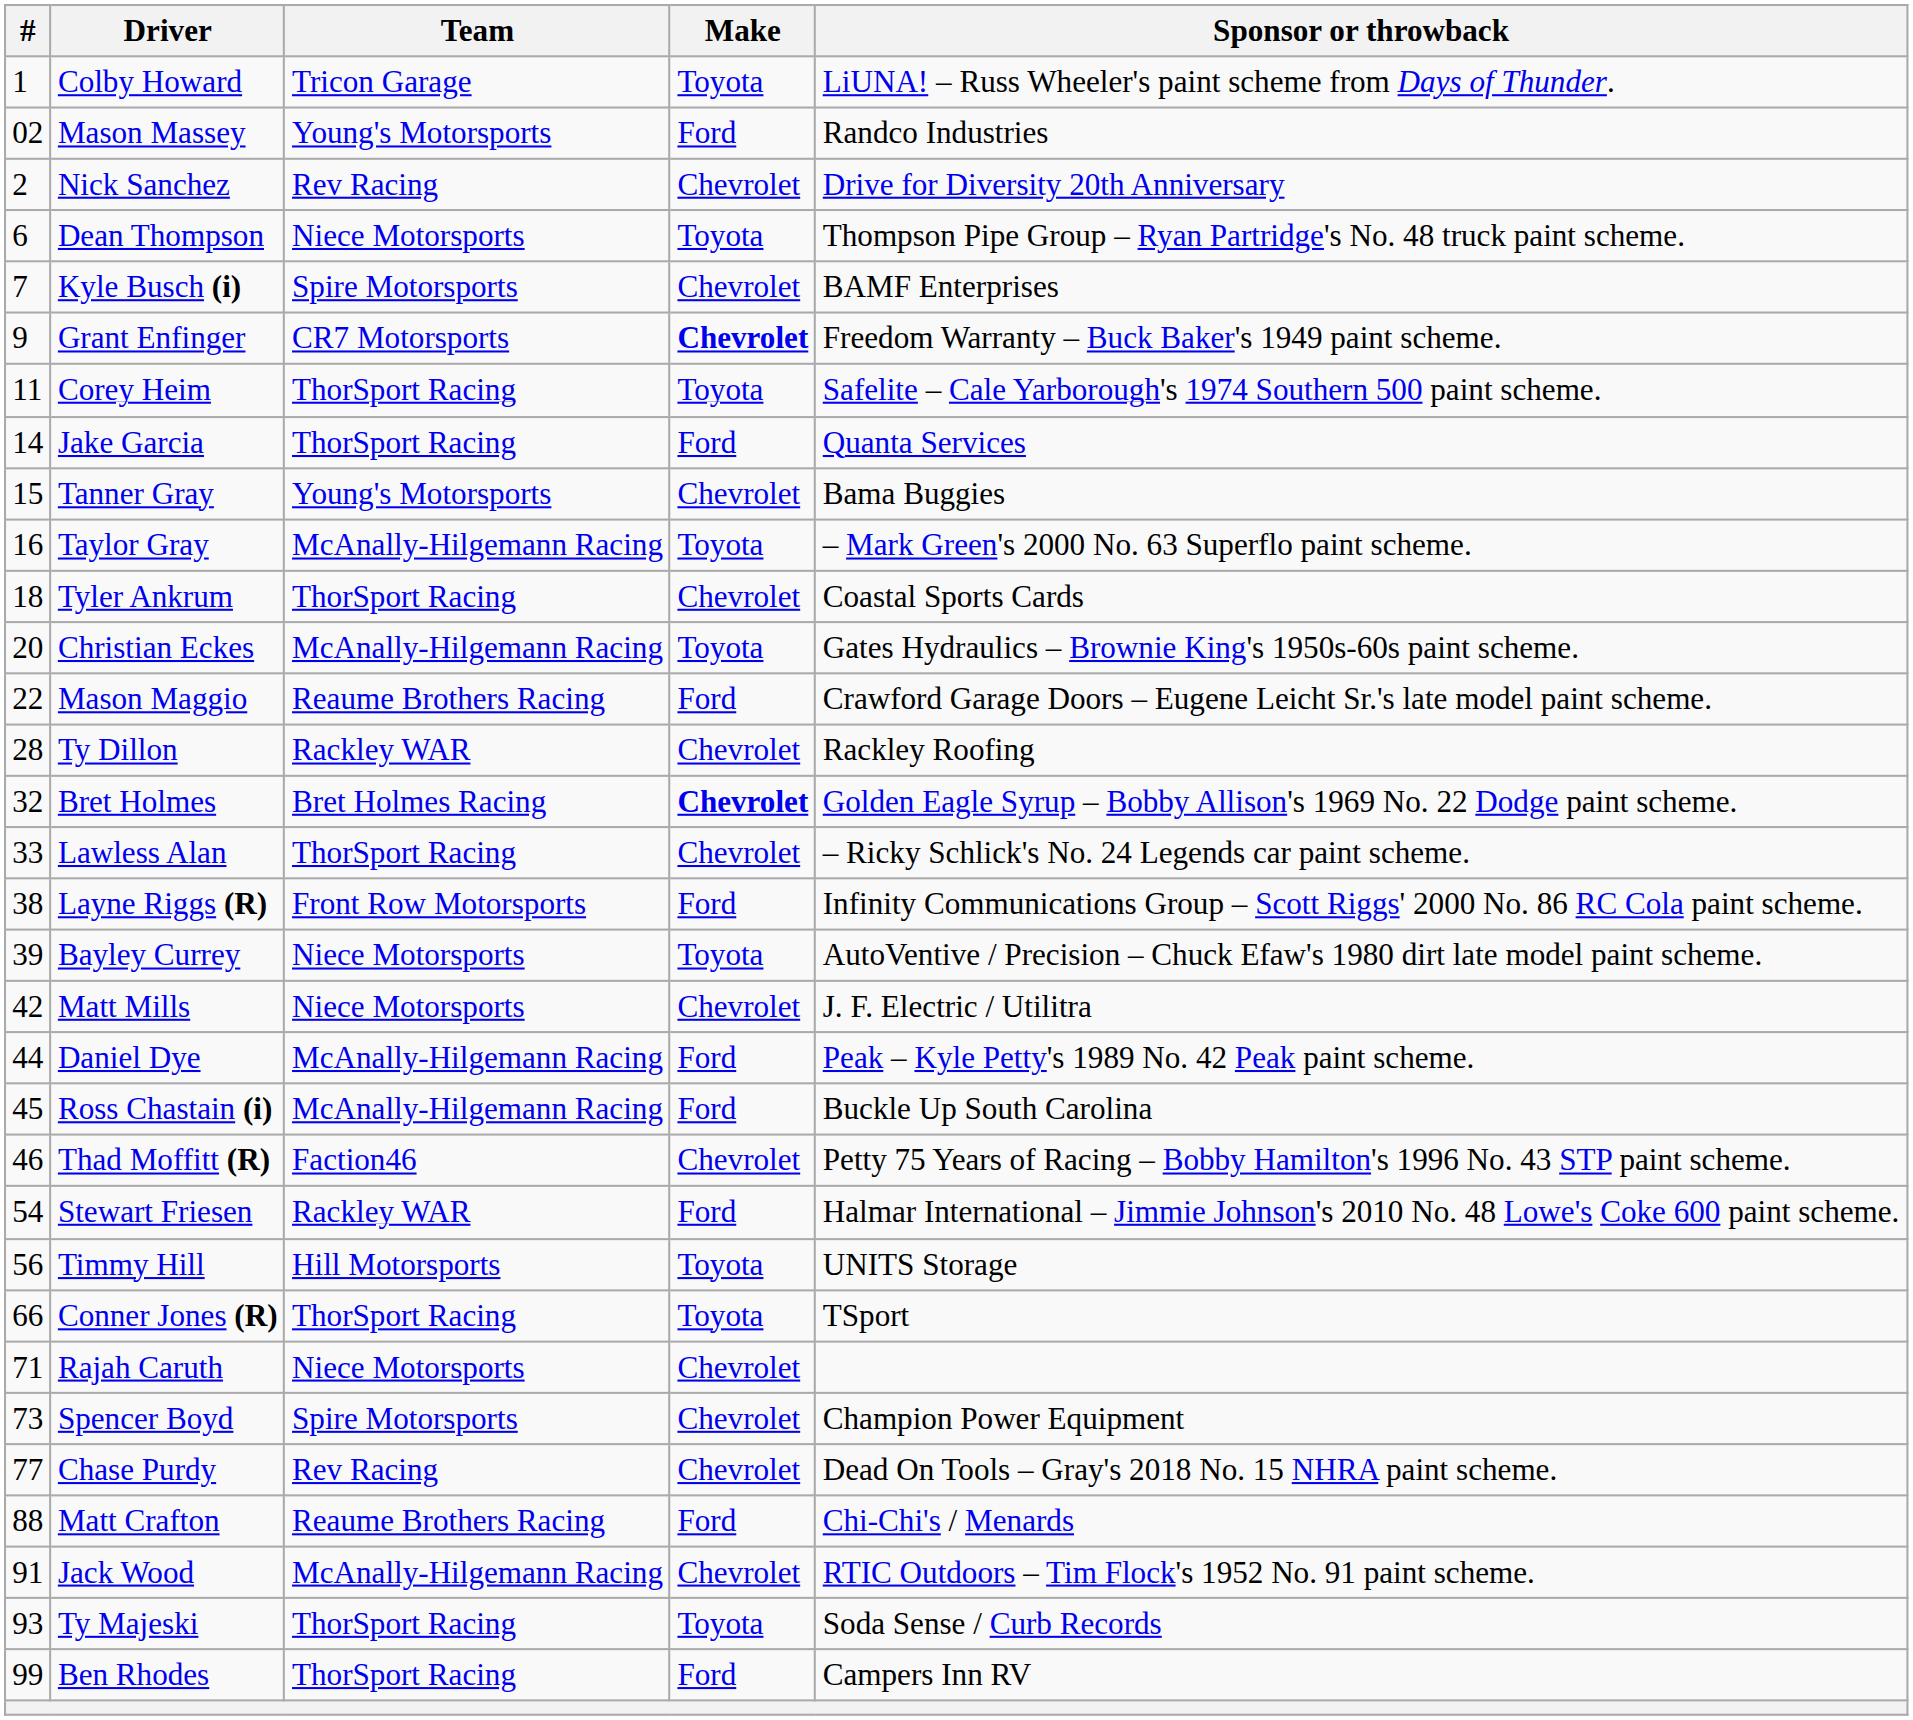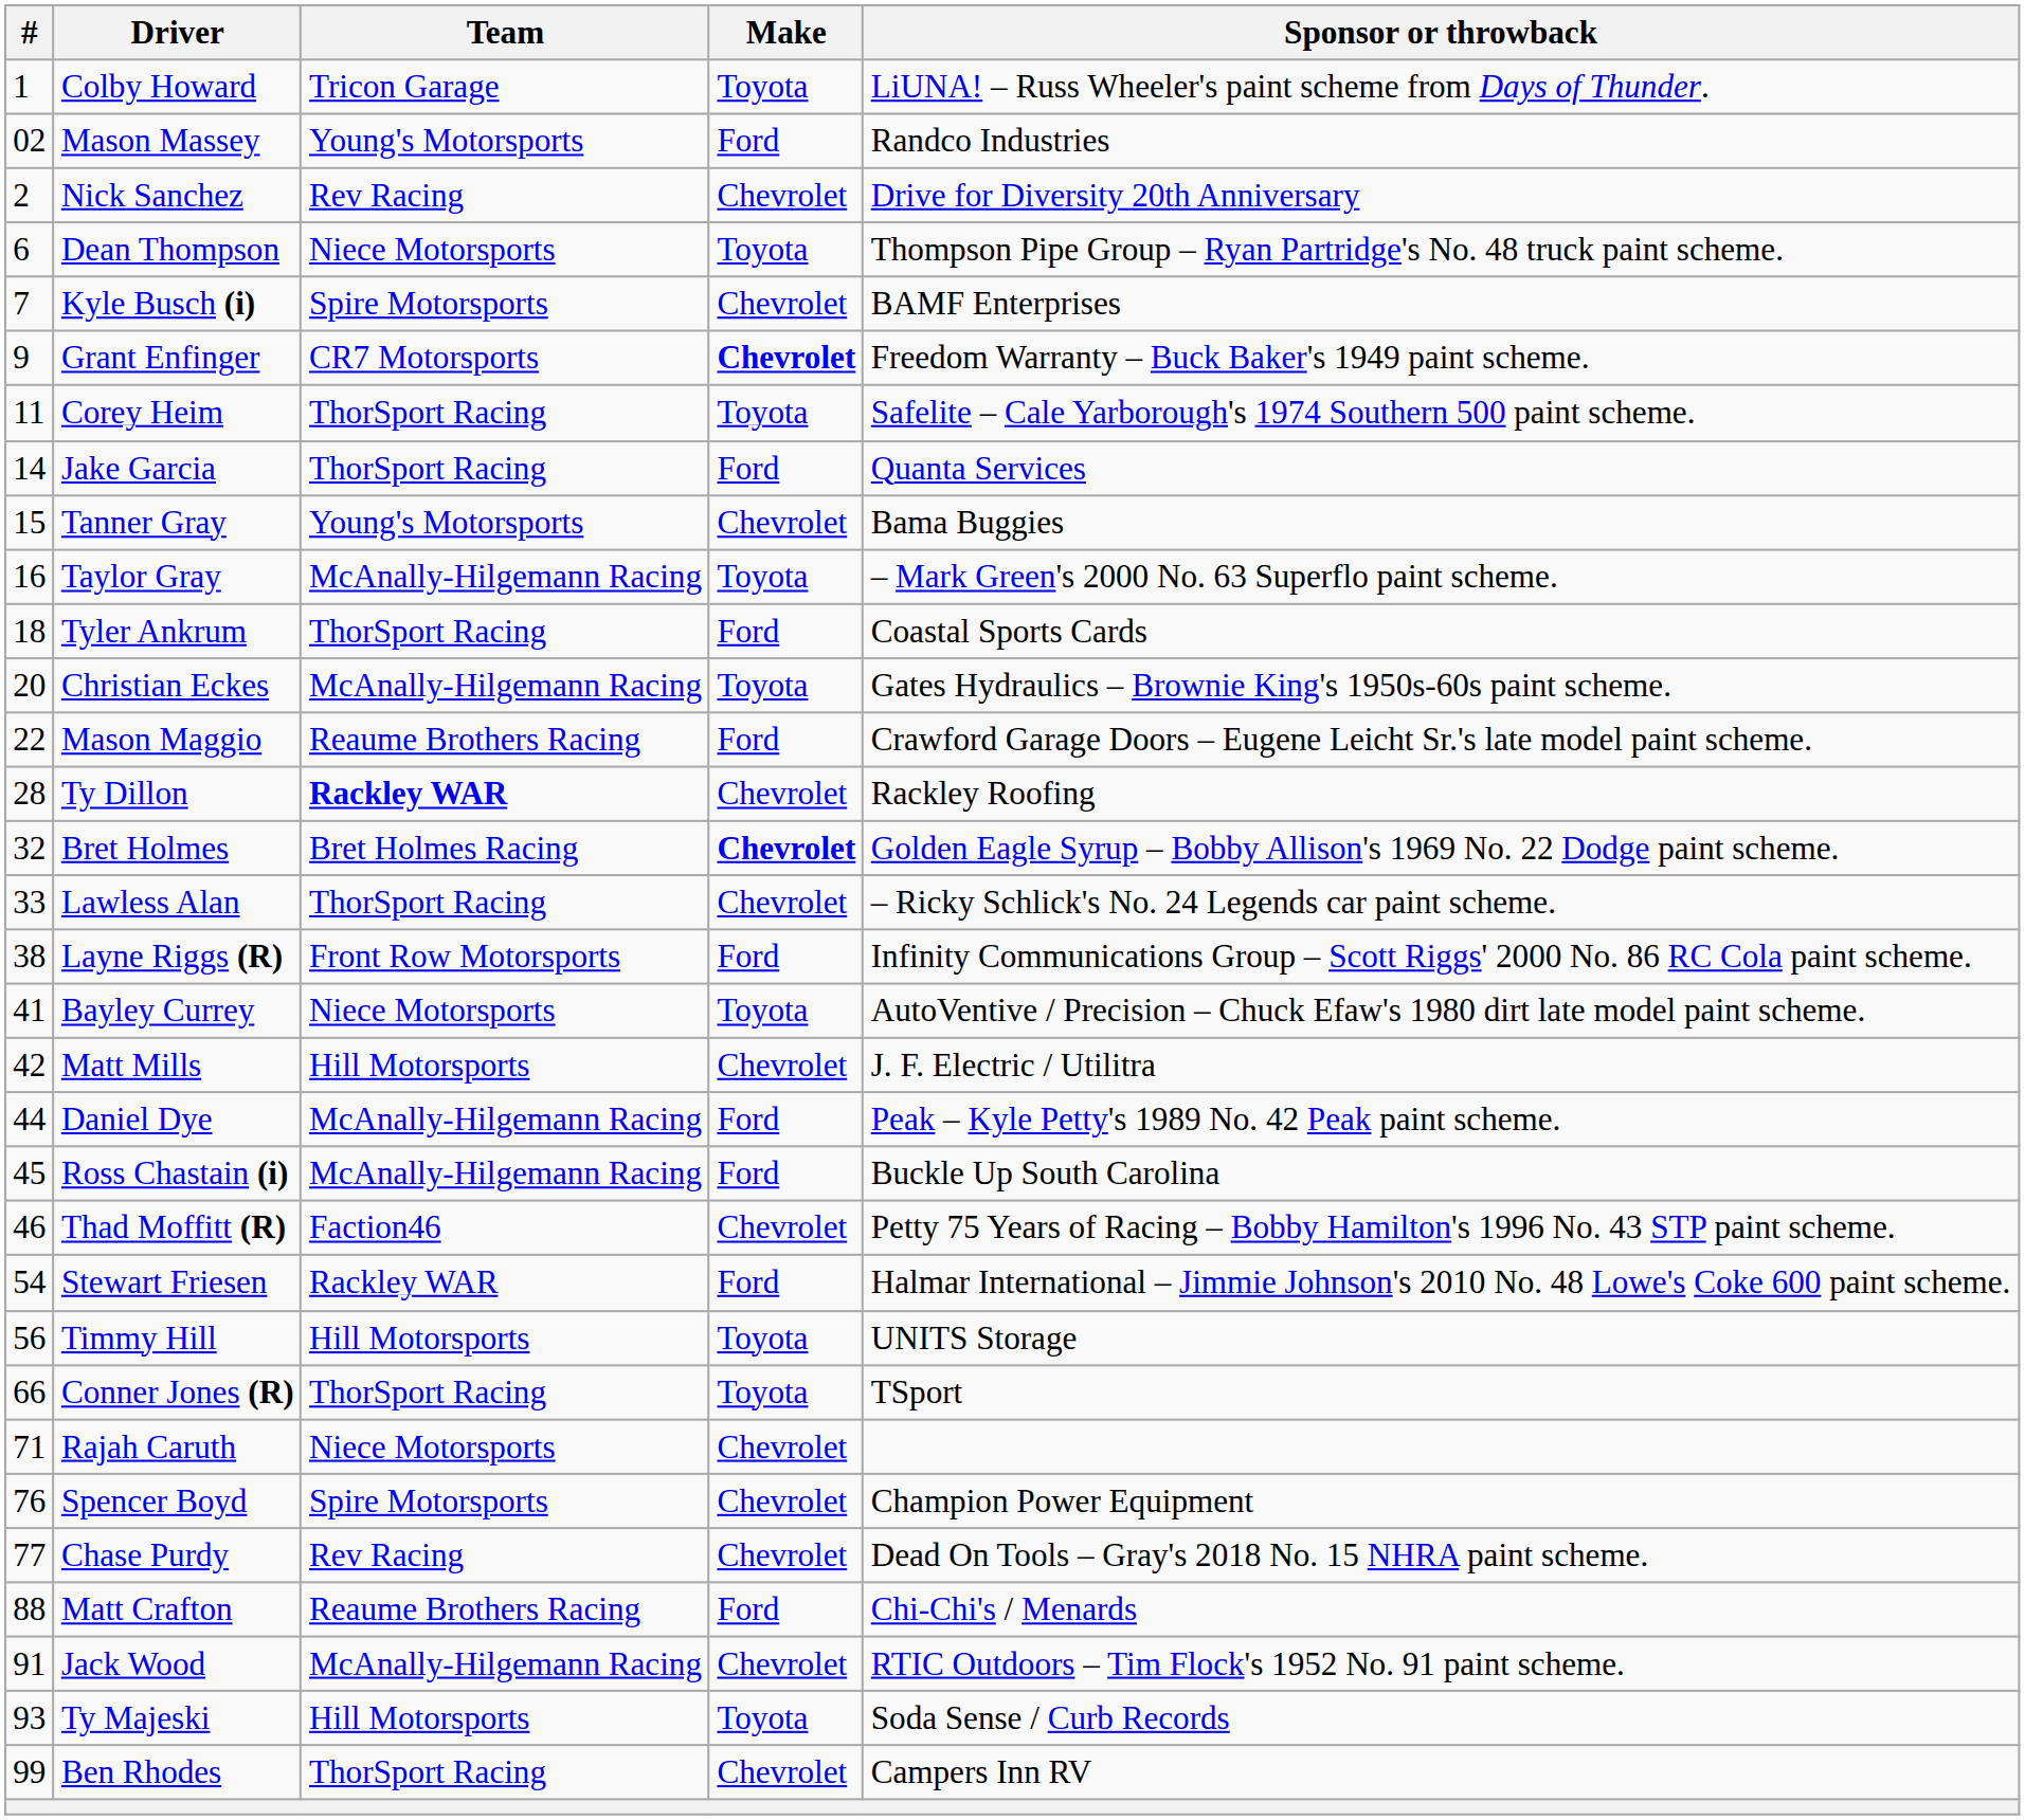 <table class="wikitable" style="font-size: 95%;">
 <tr>
 <th>#</th>
 <th>Driver</th>
 <th>Team</th>
 <th>Make</th>
 <th>Sponsor or throwback</th>
 </tr>
 <tr>
 <td>1</td>
 <td><a href='#'>Colby Howard</a></td>
 <td><a href='#'>Tricon Garage</a></td>
 <td><a href='#'>Toyota</a></td>
 <td><a href='#'>LiUNA!</a> – Russ Wheeler's paint scheme from <em><a href='#'>Days of Thunder</a></em>.</td>
 </tr>
 <tr>
 <td>02</td>
 <td><a href='#'>Mason Massey</a></td>
 <td><a href='#'>Young's Motorsports</a></td>
 <td><a href='#'>Ford</a></td>
 <td>Randco Industries</td>
 </tr>
 <tr>
 <td>2</td>
 <td><a href='#'>Nick Sanchez</a></td>
 <td><a href='#'>Rev Racing</a></td>
 <td><a href='#'>Chevrolet</a></td>
 <td><a href='#'>Drive for Diversity 20th Anniversary</a></td>
 </tr>
 <tr>
 <td>6</td>
 <td><a href='#'>Dean Thompson</a></td>
 <td><a href='#'>Niece Motorsports</a></td>
 <td><a href='#'>Toyota</a></td>
 <td>Thompson Pipe Group – <a href='#'>Ryan Partridge</a>'s No. 48 truck paint scheme.</td>
 </tr>
 <tr>
 <td>7</td>
 <td><a href='#'>Kyle Busch</a> <strong>(i)</strong></td>
 <td><a href='#'>Spire Motorsports</a></td>
 <td><a href='#'>Chevrolet</a></td>
 <td>BAMF Enterprises</td>
 </tr>
 <tr>
 <td>9</td>
 <td><a href='#'>Grant Enfinger</a></td>
 <td><a href='#'>CR7 Motorsports</a></td>
 <td><strong><a href='#'>Chevrolet</a></strong></td>
 <td>Freedom Warranty – <a href='#'>Buck Baker</a>'s 1949 paint scheme.</td>
 </tr>
 <tr>
 <td>11</td>
 <td><a href='#'>Corey Heim</a></td>
 <td><a href='#'>ThorSport Racing</a></td>
 <td><a href='#'>Toyota</a></td>
 <td><a href='#'>Safelite</a> – <a href='#'>Cale Yarborough</a>'s <a href='#'>1974 Southern 500</a> paint scheme.</td>
 </tr>
 <tr>
 <td>14</td>
 <td><a href='#'>Jake Garcia</a></td>
 <td><a href='#'>ThorSport Racing</a></td>
 <td><a href='#'>Ford</a></td>
 <td><a href='#'>Quanta Services</a></td>
 </tr>
 <tr>
 <td>15</td>
 <td><a href='#'>Tanner Gray</a></td>
 <td><a href='#'>Young's Motorsports</a></td>
 <td><a href='#'>Chevrolet</a></td>
 <td>Bama Buggies</td>
 </tr>
 <tr>
 <td>16</td>
 <td><a href='#'>Taylor Gray</a></td>
 <td><a href='#'>McAnally-Hilgemann Racing</a></td>
 <td><a href='#'>Toyota</a></td>
 <td> – <a href='#'>Mark Green</a>'s 2000 No. 63 Superflo paint scheme.</td>
 </tr>
 <tr>
 <td>18</td>
 <td><a href='#'>Tyler Ankrum</a></td>
 <td><a href='#'>ThorSport Racing</a></td>
-<td><a href='#'>Chevrolet</a></td>
+<td><a href='#'>Ford</a></td>
 <td>Coastal Sports Cards</td>
 </tr>
 <tr>
 <td>20</td>
 <td><a href='#'>Christian Eckes</a></td>
 <td><a href='#'>McAnally-Hilgemann Racing</a></td>
 <td><a href='#'>Toyota</a></td>
 <td>Gates Hydraulics – <a href='#'>Brownie King</a>'s 1950s-60s paint scheme.</td>
 </tr>
 <tr>
 <td>22</td>
 <td><a href='#'>Mason Maggio</a></td>
 <td><a href='#'>Reaume Brothers Racing</a></td>
 <td><a href='#'>Ford</a></td>
 <td>Crawford Garage Doors – Eugene Leicht Sr.'s late model paint scheme.</td>
 </tr>
 <tr>
 <td>28</td>
 <td><a href='#'>Ty Dillon</a></td>
-<td><a href='#'>Rackley WAR</a></td>
+<td><strong><a href='#'>Rackley WAR</a></strong></td>
 <td><a href='#'>Chevrolet</a></td>
 <td>Rackley Roofing</td>
 </tr>
 <tr>
 <td>32</td>
 <td><a href='#'>Bret Holmes</a></td>
 <td><a href='#'>Bret Holmes Racing</a></td>
 <td><strong><a href='#'>Chevrolet</a></strong></td>
 <td><a href='#'>Golden Eagle Syrup</a> – <a href='#'>Bobby Allison</a>'s 1969 No. 22 <a href='#'>Dodge</a> paint scheme.</td>
 </tr>
 <tr>
 <td>33</td>
 <td><a href='#'>Lawless Alan</a></td>
 <td><a href='#'>ThorSport Racing</a></td>
 <td><a href='#'>Chevrolet</a></td>
 <td> – Ricky Schlick's No. 24 Legends car paint scheme.</td>
 </tr>
 <tr>
 <td>38</td>
 <td><a href='#'>Layne Riggs</a> <strong>(R)</strong></td>
 <td><a href='#'>Front Row Motorsports</a></td>
 <td><a href='#'>Ford</a></td>
 <td>Infinity Communications Group – <a href='#'>Scott Riggs</a>' 2000 No. 86 <a href='#'>RC Cola</a> paint scheme.</td>
 </tr>
 <tr>
-<td>39</td>
+<td>41</td>
 <td><a href='#'>Bayley Currey</a></td>
 <td><a href='#'>Niece Motorsports</a></td>
 <td><a href='#'>Toyota</a></td>
 <td>AutoVentive / Precision – Chuck Efaw's 1980 dirt late model paint scheme.</td>
 </tr>
 <tr>
 <td>42</td>
 <td><a href='#'>Matt Mills</a></td>
-<td><a href='#'>Niece Motorsports</a></td>
+<td><a href='#'>Hill Motorsports</a></td>
 <td><a href='#'>Chevrolet</a></td>
 <td>J. F. Electric / Utilitra</td>
 </tr>
 <tr>
 <td>44</td>
 <td><a href='#'>Daniel Dye</a></td>
 <td><a href='#'>McAnally-Hilgemann Racing</a></td>
 <td><a href='#'>Ford</a></td>
 <td><a href='#'>Peak</a> – <a href='#'>Kyle Petty</a>'s 1989 No. 42 <a href='#'>Peak</a> paint scheme.</td>
 </tr>
 <tr>
 <td>45</td>
 <td><a href='#'>Ross Chastain</a> <strong>(i)</strong></td>
 <td><a href='#'>McAnally-Hilgemann Racing</a></td>
 <td><a href='#'>Ford</a></td>
 <td>Buckle Up South Carolina</td>
 </tr>
 <tr>
 <td>46</td>
 <td><a href='#'>Thad Moffitt</a> <strong>(R)</strong></td>
 <td><a href='#'>Faction46</a></td>
 <td><a href='#'>Chevrolet</a></td>
 <td>Petty 75 Years of Racing – <a href='#'>Bobby Hamilton</a>'s 1996 No. 43 <a href='#'>STP</a> paint scheme.</td>
 </tr>
 <tr>
 <td>54</td>
 <td><a href='#'>Stewart Friesen</a></td>
 <td><a href='#'>Rackley WAR</a></td>
 <td><a href='#'>Ford</a></td>
 <td>Halmar International – <a href='#'>Jimmie Johnson</a>'s 2010 No. 48 <a href='#'>Lowe's</a> <a href='#'>Coke 600</a> paint scheme.</td>
 </tr>
 <tr>
 <td>56</td>
 <td><a href='#'>Timmy Hill</a></td>
 <td><a href='#'>Hill Motorsports</a></td>
 <td><a href='#'>Toyota</a></td>
 <td>UNITS Storage</td>
 </tr>
 <tr>
 <td>66</td>
 <td><a href='#'>Conner Jones</a> <strong>(R)</strong></td>
 <td><a href='#'>ThorSport Racing</a></td>
 <td><a href='#'>Toyota</a></td>
 <td>TSport</td>
 </tr>
 <tr>
 <td>71</td>
 <td><a href='#'>Rajah Caruth</a></td>
 <td><a href='#'>Niece Motorsports</a></td>
 <td><a href='#'>Chevrolet</a></td>
 <td></td>
 </tr>
 <tr>
-<td>73</td>
+<td>76</td>
 <td><a href='#'>Spencer Boyd</a></td>
 <td><a href='#'>Spire Motorsports</a></td>
 <td><a href='#'>Chevrolet</a></td>
 <td>Champion Power Equipment</td>
 </tr>
 <tr>
 <td>77</td>
 <td><a href='#'>Chase Purdy</a></td>
 <td><a href='#'>Rev Racing</a></td>
 <td><a href='#'>Chevrolet</a></td>
 <td>Dead On Tools – Gray's 2018 No. 15 <a href='#'>NHRA</a> paint scheme.</td>
 </tr>
 <tr>
 <td>88</td>
 <td><a href='#'>Matt Crafton</a></td>
 <td><a href='#'>Reaume Brothers Racing</a></td>
 <td><a href='#'>Ford</a></td>
 <td><a href='#'>Chi-Chi's</a> / <a href='#'>Menards</a></td>
 </tr>
 <tr>
 <td>91</td>
 <td><a href='#'>Jack Wood</a></td>
 <td><a href='#'>McAnally-Hilgemann Racing</a></td>
 <td><a href='#'>Chevrolet</a></td>
 <td><a href='#'>RTIC Outdoors</a> – <a href='#'>Tim Flock</a>'s 1952 No. 91 paint scheme.</td>
 </tr>
 <tr>
 <td>93</td>
 <td><a href='#'>Ty Majeski</a></td>
-<td><a href='#'>ThorSport Racing</a></td>
+<td><a href='#'>Hill Motorsports</a></td>
 <td><a href='#'>Toyota</a></td>
 <td>Soda Sense / <a href='#'>Curb Records</a></td>
 </tr>
 <tr>
 <td>99</td>
 <td><a href='#'>Ben Rhodes</a></td>
 <td><a href='#'>ThorSport Racing</a></td>
-<td><a href='#'>Ford</a></td>
+<td><a href='#'>Chevrolet</a></td>
 <td>Campers Inn RV</td>
 </tr>
 <tr>
 <th colspan="5"></th>
 </tr>
 </table>
